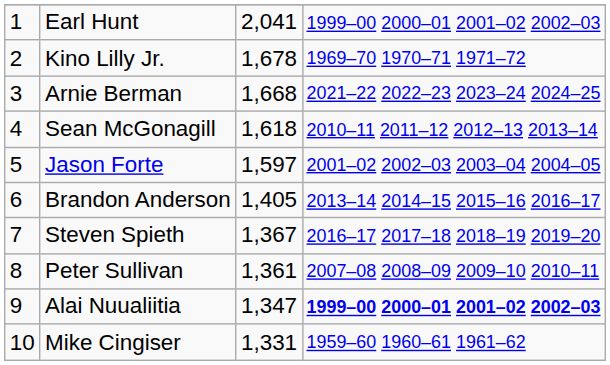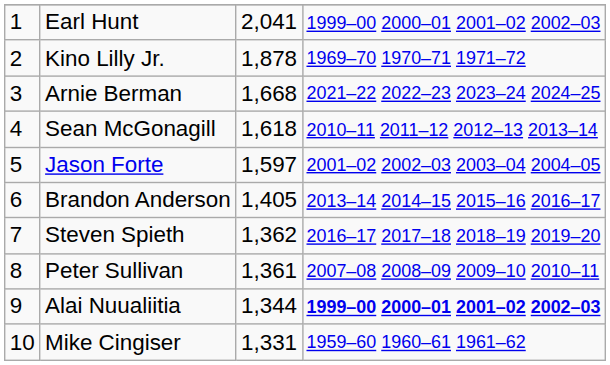 <table class="wikitable">
 <tr>
 </tr>
 <tr>
 <td>1</td>
 <td>Earl Hunt</td>
 <td>2,041</td>
 <td style="font-size:80%;"><a href='#'>1999–00</a> <a href='#'>2000–01</a> <a href='#'>2001–02</a> <a href='#'>2002–03</a></td>
 </tr>
 <tr>
 <td>2</td>
 <td>Kino Lilly Jr.</td>
-<td>1,678</td>
+<td>1,878</td>
 <td style="font-size:80%;"><a href='#'>1969–70</a> <a href='#'>1970–71</a> <a href='#'>1971–72</a></td>
 </tr>
 <tr>
 <td>3</td>
 <td>Arnie Berman</td>
 <td>1,668</td>
 <td style="font-size:80%;"><a href='#'>2021–22</a> <a href='#'>2022–23</a> <a href='#'>2023–24</a> <a href='#'>2024–25</a></td>
 </tr>
 <tr>
 <td>4</td>
 <td>Sean McGonagill</td>
 <td>1,618</td>
 <td style="font-size:80%;"><a href='#'>2010–11</a> <a href='#'>2011–12</a> <a href='#'>2012–13</a> <a href='#'>2013–14</a></td>
 </tr>
 <tr>
 <td>5</td>
 <td><a href='#'>Jason Forte</a></td>
 <td>1,597</td>
 <td style="font-size:80%;"><a href='#'>2001–02</a> <a href='#'>2002–03</a> <a href='#'>2003–04</a> <a href='#'>2004–05</a></td>
 </tr>
 <tr>
 <td>6</td>
 <td>Brandon Anderson</td>
 <td>1,405</td>
 <td style="font-size:80%;"><a href='#'>2013–14</a> <a href='#'>2014–15</a> <a href='#'>2015–16</a> <a href='#'>2016–17</a></td>
 </tr>
 <tr>
 <td>7</td>
 <td>Steven Spieth</td>
-<td>1,367</td>
+<td>1,362</td>
 <td style="font-size:80%;"><a href='#'>2016–17</a> <a href='#'>2017–18</a> <a href='#'>2018–19</a> <a href='#'>2019–20</a></td>
 </tr>
 <tr>
 <td>8</td>
 <td>Peter Sullivan</td>
 <td>1,361</td>
 <td style="font-size:80%;"><a href='#'>2007–08</a> <a href='#'>2008–09</a> <a href='#'>2009–10</a> <a href='#'>2010–11</a></td>
 </tr>
 <tr>
 <td>9</td>
 <td>Alai Nuualiitia</td>
-<td>1,347</td>
+<td>1,344</td>
 <td style="font-size:80%;"><strong><a href='#'>1999–00</a> <a href='#'>2000–01</a> <a href='#'>2001–02</a> <a href='#'>2002–03</a></strong></td>
 </tr>
 <tr>
 <td>10</td>
 <td>Mike Cingiser</td>
 <td>1,331</td>
 <td style="font-size:80%;"><a href='#'>1959–60</a> <a href='#'>1960–61</a> <a href='#'>1961–62</a></td>
 </tr>
 </table>
